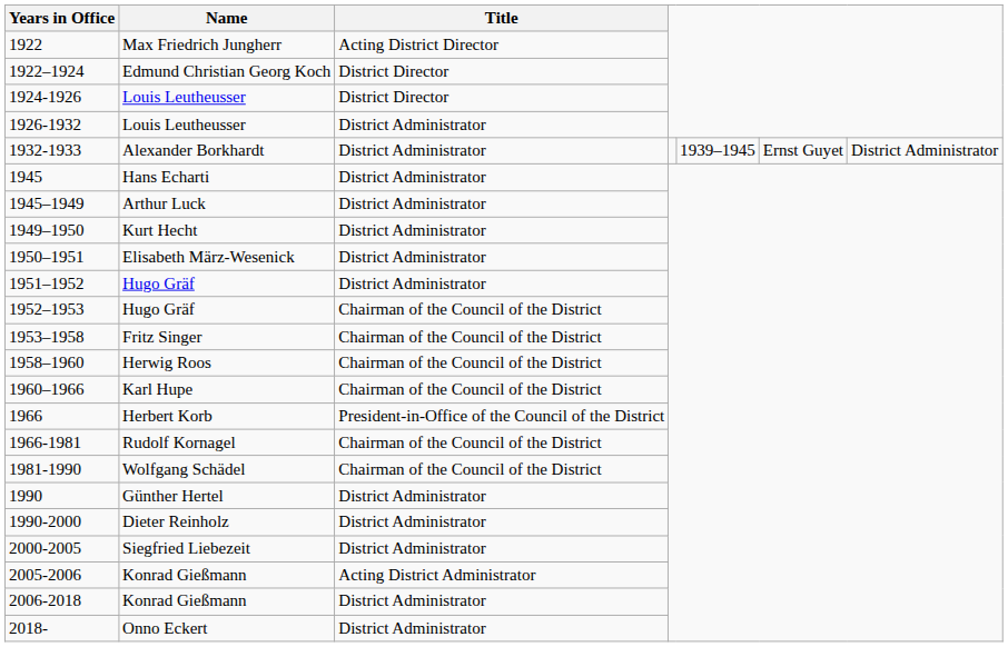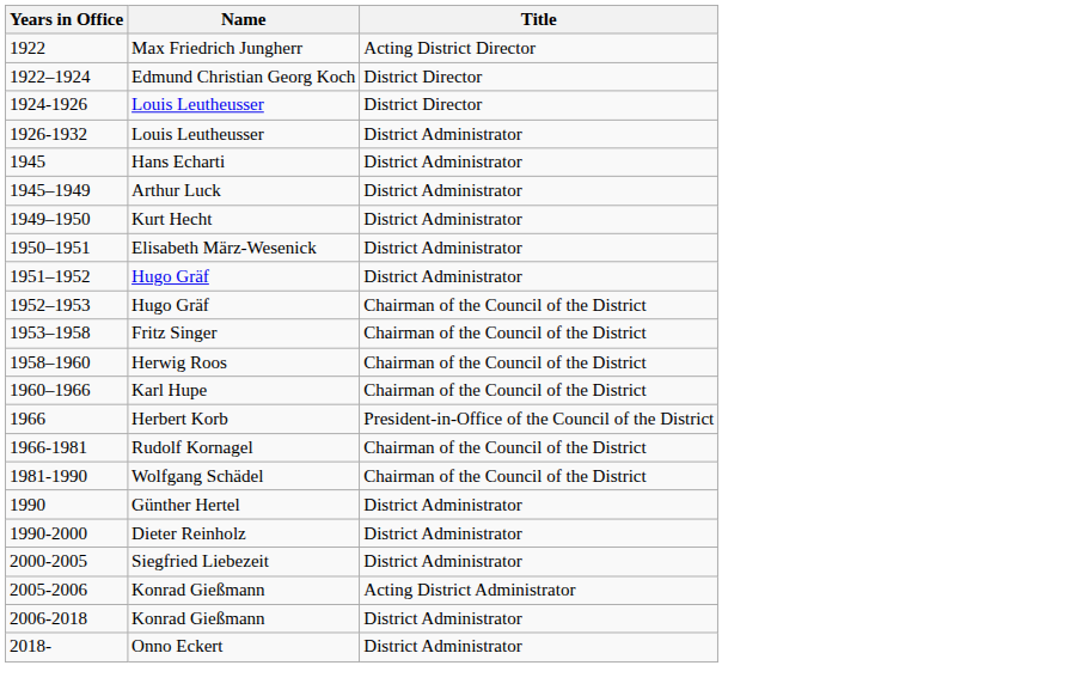 <table class="wikitable">
 <tr>
 <th>Years in Office</th>
 <th>Name</th>
 <th>Title</th>
 </tr>
 <tr>
 <td>1922</td>
 <td>Max Friedrich Jungherr</td>
 <td>Acting District Director</td>
 </tr>
 <tr>
 <td>1922–1924</td>
 <td>Edmund Christian Georg Koch</td>
 <td>District Director</td>
 </tr>
 <tr>
 <td>1924-1926</td>
 <td><a href='#'>Louis Leutheusser</a></td>
 <td>District Director</td>
 </tr>
 <tr>
 <td>1926-1932</td>
 <td>Louis Leutheusser</td>
-<td>District Administrator</td>
-</tr>
-<tr>
-<td>1932-1933</td>
-<td>Alexander Borkhardt</td>
-<td>District Administrator</td>
-<td></td>
-<td>1939–1945</td>
-<td>Ernst Guyet</td>
 <td>District Administrator</td>
 </tr>
 <tr>
 <td>1945</td>
 <td>Hans Echarti</td>
 <td>District Administrator</td>
 </tr>
 <tr>
 <td>1945–1949</td>
 <td>Arthur Luck</td>
 <td>District Administrator</td>
 </tr>
 <tr>
 <td>1949–1950</td>
 <td>Kurt Hecht</td>
 <td>District Administrator</td>
 </tr>
 <tr>
 <td>1950–1951</td>
 <td>Elisabeth März-Wesenick</td>
 <td>District Administrator</td>
 </tr>
 <tr>
 <td>1951–1952</td>
 <td><a href='#'>Hugo Gräf</a></td>
 <td>District Administrator</td>
 </tr>
 <tr>
 <td>1952–1953</td>
 <td>Hugo Gräf</td>
 <td>Chairman of the Council of the District</td>
 </tr>
 <tr>
 <td>1953–1958</td>
 <td>Fritz Singer</td>
 <td>Chairman of the Council of the District</td>
 </tr>
 <tr>
 <td>1958–1960</td>
 <td>Herwig Roos</td>
 <td>Chairman of the Council of the District</td>
 </tr>
 <tr>
 <td>1960–1966</td>
 <td>Karl Hupe</td>
 <td>Chairman of the Council of the District</td>
 </tr>
 <tr>
 <td>1966</td>
 <td>Herbert Korb</td>
 <td>President-in-Office of the Council of the District</td>
 </tr>
 <tr>
 <td>1966-1981</td>
 <td>Rudolf Kornagel</td>
 <td>Chairman of the Council of the District</td>
 </tr>
 <tr>
 <td>1981-1990</td>
 <td>Wolfgang Schädel</td>
 <td>Chairman of the Council of the District</td>
 </tr>
 <tr>
 <td>1990</td>
 <td>Günther Hertel</td>
 <td>District Administrator</td>
 </tr>
 <tr>
 <td>1990-2000</td>
 <td>Dieter Reinholz</td>
 <td>District Administrator</td>
 </tr>
 <tr>
 <td>2000-2005</td>
 <td>Siegfried Liebezeit</td>
 <td>District Administrator</td>
 </tr>
 <tr>
 <td>2005-2006</td>
 <td>Konrad Gießmann</td>
 <td>Acting District Administrator</td>
 </tr>
 <tr>
 <td>2006-2018</td>
 <td>Konrad Gießmann</td>
 <td>District Administrator</td>
 </tr>
 <tr>
 <td>2018-</td>
 <td>Onno Eckert</td>
 <td>District Administrator</td>
 </tr>
 </table>
